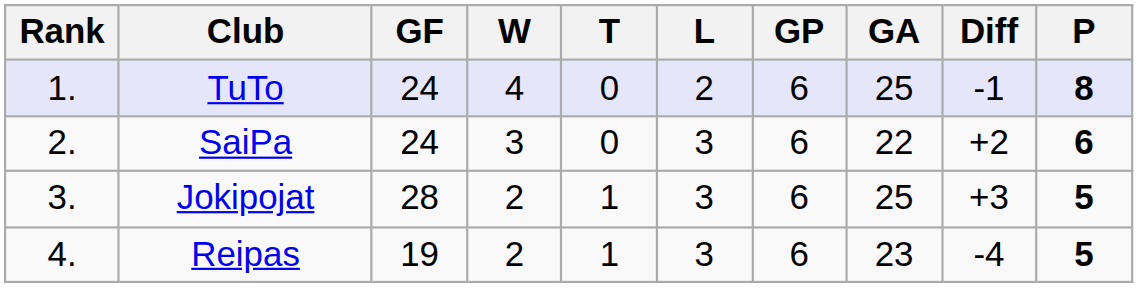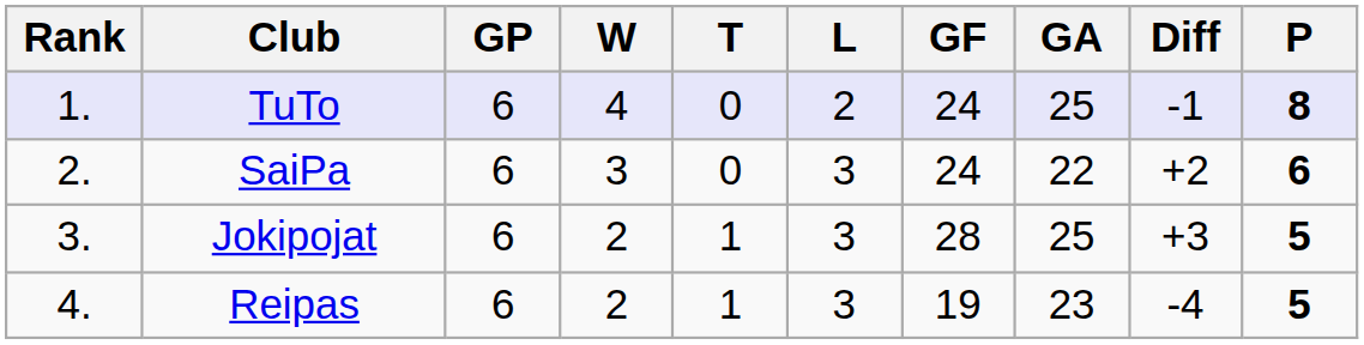 <table class="wikitable sortable">
 <tr>
 <th bgcolor="#DDDDFF" width="9%">Rank</th>
 <th bgcolor="#DDDDFF" width="20%">Club</th>
-<th bgcolor="#DDDDFF" width="7.5%">GF</th>
+<th bgcolor="#DDDDFF" width="7.5%">GP</th>
 <th bgcolor="#DDDDFF" width="7.5%">W</th>
 <th bgcolor="#DDDDFF" width="7.5%">T</th>
 <th bgcolor="#DDDDFF" width="7.5%">L</th>
-<th bgcolor="#DDDDFF" width="7.5%">GP</th>
+<th bgcolor="#DDDDFF" width="7.5%">GF</th>
 <th bgcolor="#DDDDFF" width="7.5%">GA</th>
 <th bgcolor="#DDDDFF" width="7.5%" class="unsortable">Diff</th>
 <th bgcolor="#DDDDFF" width="7.5%">P</th>
 </tr>
 <tr bgcolor="#e6e6fa" align="center">
 <td>1.</td>
 <td><a href='#'>TuTo</a></td>
-<td>24</td>
+<td>6</td>
 <td>4</td>
 <td>0</td>
 <td>2</td>
-<td>6</td>
+<td>24</td>
 <td>25</td>
 <td>-1</td>
 <td><strong>8</strong></td>
 </tr>
 <tr align="center">
 <td>2.</td>
 <td><a href='#'>SaiPa</a></td>
-<td>24</td>
+<td>6</td>
 <td>3</td>
 <td>0</td>
 <td>3</td>
-<td>6</td>
+<td>24</td>
 <td>22</td>
 <td>+2</td>
 <td><strong>6</strong></td>
 </tr>
 <tr align="center">
 <td>3.</td>
 <td><a href='#'>Jokipojat</a></td>
-<td>28</td>
+<td>6</td>
 <td>2</td>
 <td>1</td>
 <td>3</td>
-<td>6</td>
+<td>28</td>
 <td>25</td>
 <td>+3</td>
 <td><strong>5</strong></td>
 </tr>
 <tr align="center">
 <td>4.</td>
 <td><a href='#'>Reipas</a></td>
-<td>19</td>
+<td>6</td>
 <td>2</td>
 <td>1</td>
 <td>3</td>
-<td>6</td>
+<td>19</td>
 <td>23</td>
 <td>-4</td>
 <td><strong>5</strong></td>
 </tr>
 </table>
